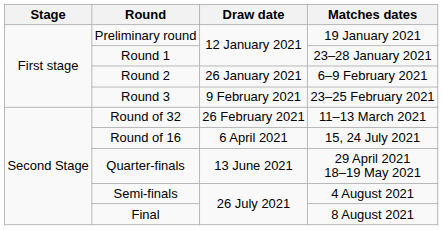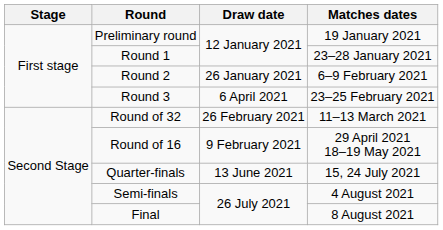 <table class="wikitable" style="text-align:center">
 <tr>
 <th>Stage</th>
 <th>Round</th>
 <th>Draw date</th>
 <th>Matches dates</th>
 </tr>
 <tr>
 <td rowspan=4>First stage</td>
 <td>Preliminary round</td>
 <td rowspan=2>12 January 2021</td>
 <td>19 January 2021</td>
 </tr>
 <tr>
 <td>Round 1</td>
 <td>23–28 January 2021</td>
 </tr>
 <tr>
 <td>Round 2</td>
 <td>26 January 2021</td>
 <td>6–9 February 2021</td>
 </tr>
 <tr>
 <td>Round 3</td>
-<td>9 February 2021</td>
+<td>6 April 2021</td>
 <td>23–25 February 2021</td>
 </tr>
 <tr>
 <td rowspan=5>Second Stage</td>
 <td>Round of 32</td>
 <td>26 February 2021</td>
 <td>11–13 March 2021</td>
 </tr>
 <tr>
 <td>Round of 16</td>
-<td>6 April 2021</td>
-<td>15, 24 July 2021</td>
+<td>9 February 2021</td>
+<td>29 April 2021<br>18–19 May 2021</td>
 </tr>
 <tr>
 <td>Quarter-finals</td>
 <td>13 June 2021</td>
-<td>29 April 2021<br>18–19 May 2021</td>
+<td>15, 24 July 2021</td>
 </tr>
 <tr>
 <td>Semi-finals</td>
 <td rowspan=2>26 July 2021</td>
 <td>4 August 2021</td>
 </tr>
 <tr>
 <td>Final</td>
 <td>8 August 2021</td>
 </tr>
 </table>
